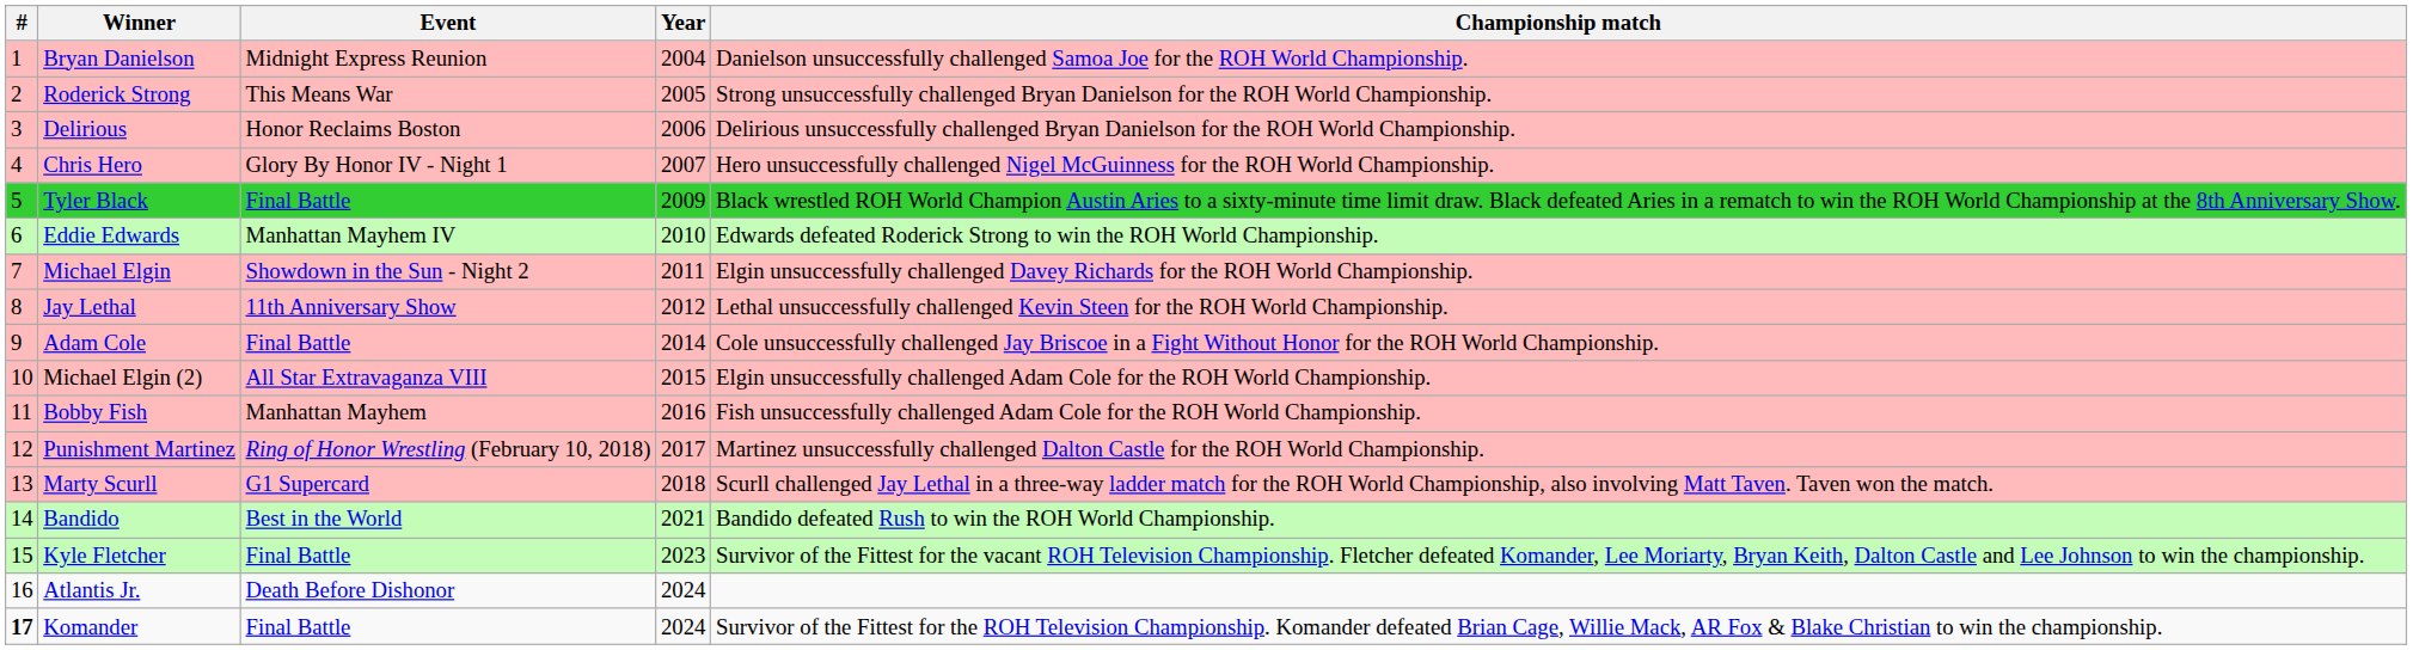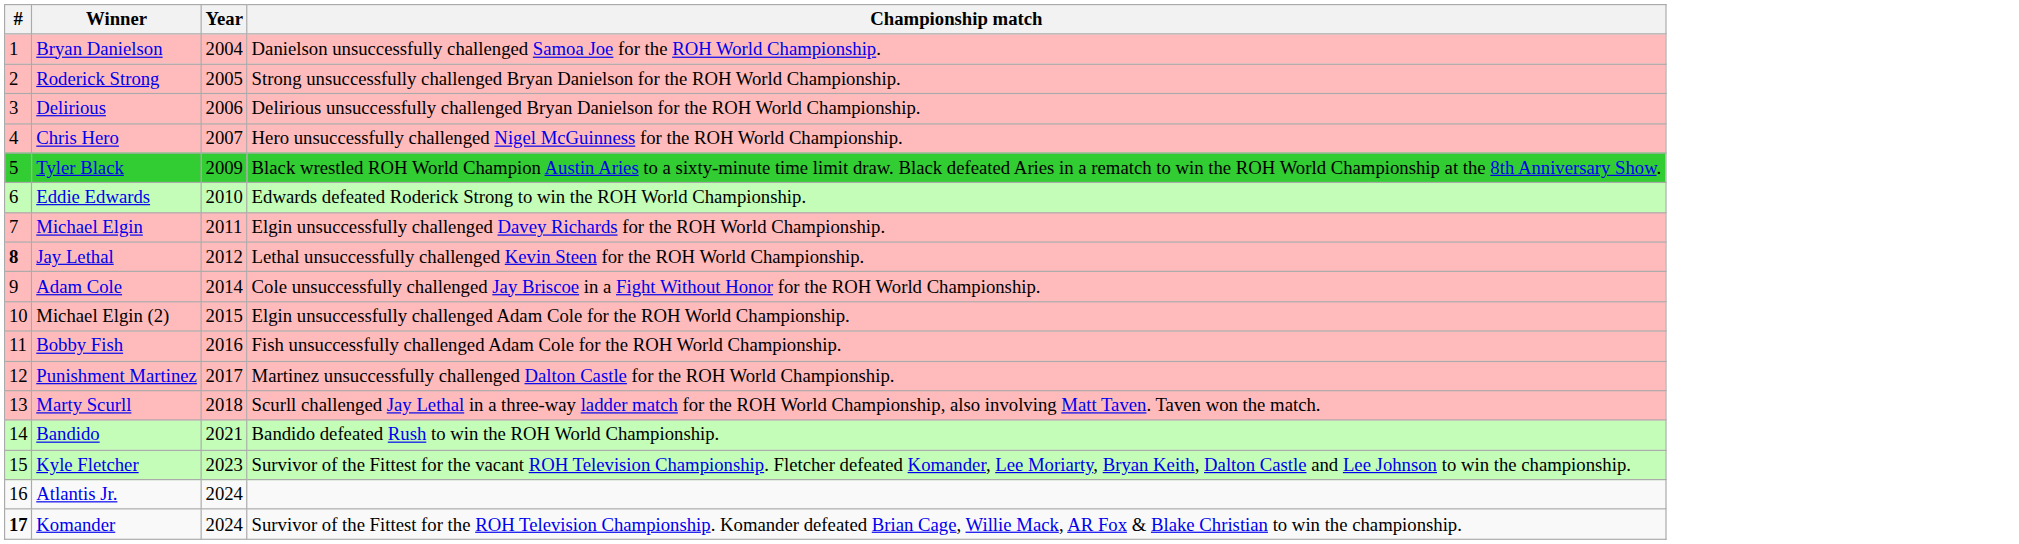 <table class="wikitable plainrowheaders sortable">
 <tr>
 <th>#</th>
 <th>Winner</th>
-<th>Event</th>
 <th>Year</th>
 <th>Championship match</th>
 </tr>
 <tr style="background:#fbb;">
 <td>1</td>
 <td><a href='#'>Bryan Danielson</a></td>
-<td>Midnight Express Reunion</td>
 <td>2004</td>
 <td>Danielson unsuccessfully challenged <a href='#'>Samoa Joe</a> for the <a href='#'>ROH World Championship</a>.</td>
 </tr>
 <tr style="background:#fbb;">
 <td>2</td>
 <td><a href='#'>Roderick Strong</a></td>
-<td>This Means War</td>
 <td>2005</td>
 <td>Strong unsuccessfully challenged Bryan Danielson for the ROH World Championship.</td>
 </tr>
 <tr style="background:#fbb;">
 <td>3</td>
 <td><a href='#'>Delirious</a></td>
-<td>Honor Reclaims Boston</td>
 <td>2006</td>
 <td>Delirious unsuccessfully challenged Bryan Danielson for the ROH World Championship.</td>
 </tr>
 <tr style="background:#fbb;">
 <td>4</td>
 <td><a href='#'>Chris Hero</a></td>
-<td>Glory By Honor IV - Night 1</td>
 <td>2007</td>
 <td>Hero unsuccessfully challenged <a href='#'>Nigel McGuinness</a> for the ROH World Championship.</td>
 </tr>
 <tr style="background:limegreen;">
 <td>5</td>
 <td><a href='#'>Tyler Black</a></td>
-<td><a href='#'>Final Battle</a></td>
 <td>2009</td>
 <td>Black wrestled ROH World Champion <a href='#'>Austin Aries</a> to a sixty-minute time limit draw. Black defeated Aries in a rematch to win the ROH World Championship at the <a href='#'>8th Anniversary Show</a>.</td>
 </tr>
 <tr style="background:#c3fdb8;">
 <td>6</td>
 <td><a href='#'>Eddie Edwards</a></td>
-<td>Manhattan Mayhem IV</td>
 <td>2010</td>
 <td>Edwards defeated Roderick Strong to win the ROH World Championship.</td>
 </tr>
 <tr style="background:#fbb;">
 <td>7</td>
 <td><a href='#'>Michael Elgin</a></td>
-<td><a href='#'>Showdown in the Sun</a> - Night 2</td>
 <td>2011</td>
 <td>Elgin unsuccessfully challenged <a href='#'>Davey Richards</a> for the ROH World Championship.</td>
 </tr>
 <tr style="background:#fbb;">
-<td>8</td>
+<td><strong>8</strong></td>
 <td><a href='#'>Jay Lethal</a></td>
-<td><a href='#'>11th Anniversary Show</a></td>
 <td>2012</td>
 <td>Lethal unsuccessfully challenged <a href='#'>Kevin Steen</a> for the ROH World Championship.</td>
 </tr>
 <tr style="background:#fbb;">
 <td>9</td>
 <td><a href='#'>Adam Cole</a></td>
-<td><a href='#'>Final Battle</a></td>
 <td>2014</td>
 <td>Cole unsuccessfully challenged <a href='#'>Jay Briscoe</a> in a <a href='#'>Fight Without Honor</a> for the ROH World Championship.</td>
 </tr>
 <tr style="background:#fbb;">
 <td>10</td>
 <td>Michael Elgin (2)</td>
-<td><a href='#'>All Star Extravaganza VIII</a></td>
 <td>2015</td>
 <td>Elgin unsuccessfully challenged Adam Cole for the ROH World Championship.</td>
 </tr>
 <tr style="background:#fbb;">
 <td>11</td>
 <td><a href='#'>Bobby Fish</a></td>
-<td>Manhattan Mayhem</td>
 <td>2016</td>
 <td>Fish unsuccessfully challenged Adam Cole for the ROH World Championship.</td>
 </tr>
 <tr style="background:#fbb;">
 <td>12</td>
 <td><a href='#'>Punishment Martinez</a></td>
-<td><em><a href='#'>Ring of Honor Wrestling</a></em> (February 10, 2018)</td>
 <td>2017</td>
 <td>Martinez unsuccessfully challenged <a href='#'>Dalton Castle</a> for the ROH World Championship.</td>
 </tr>
 <tr style="background:#fbb;">
 <td>13</td>
 <td><a href='#'>Marty Scurll</a></td>
-<td><a href='#'>G1 Supercard</a></td>
 <td>2018</td>
 <td>Scurll challenged <a href='#'>Jay Lethal</a> in a three-way <a href='#'>ladder match</a> for the ROH World Championship, also involving <a href='#'>Matt Taven</a>. Taven won the match.</td>
 </tr>
 <tr style="background:#c3fdb8;">
 <td>14</td>
 <td><a href='#'>Bandido</a></td>
-<td><a href='#'>Best in the World</a></td>
 <td>2021</td>
 <td>Bandido defeated <a href='#'>Rush</a> to win the ROH World Championship.</td>
 </tr>
 <tr style="background:#c3fdb8;">
 <td>15</td>
 <td><a href='#'>Kyle Fletcher</a></td>
-<td><a href='#'>Final Battle</a></td>
 <td>2023</td>
 <td>Survivor of the Fittest for the vacant <a href='#'>ROH Television Championship</a>. Fletcher defeated <a href='#'>Komander</a>, <a href='#'>Lee Moriarty</a>, <a href='#'>Bryan Keith</a>, <a href='#'>Dalton Castle</a> and <a href='#'>Lee Johnson</a> to win the championship.</td>
 </tr>
 <tr>
 <td>16</td>
 <td><a href='#'>Atlantis Jr.</a></td>
-<td><a href='#'>Death Before Dishonor</a></td>
 <td>2024</td>
 <td></td>
 </tr>
 <tr>
 <td><strong>17</strong></td>
 <td><a href='#'>Komander</a></td>
-<td><a href='#'>Final Battle</a></td>
 <td>2024</td>
 <td>Survivor of the Fittest for the <a href='#'>ROH Television Championship</a>. Komander defeated <a href='#'>Brian Cage</a>, <a href='#'>Willie Mack</a>, <a href='#'>AR Fox</a> & <a href='#'>Blake Christian</a> to win the championship.</td>
 </tr>
 </table>
